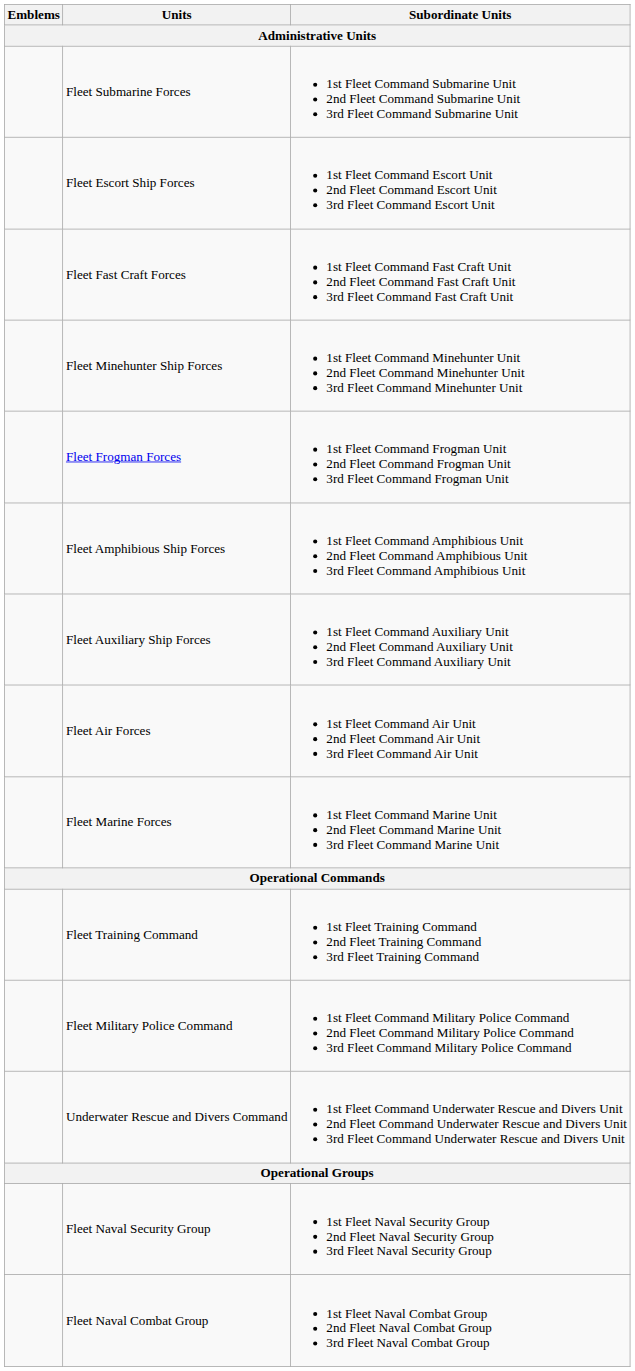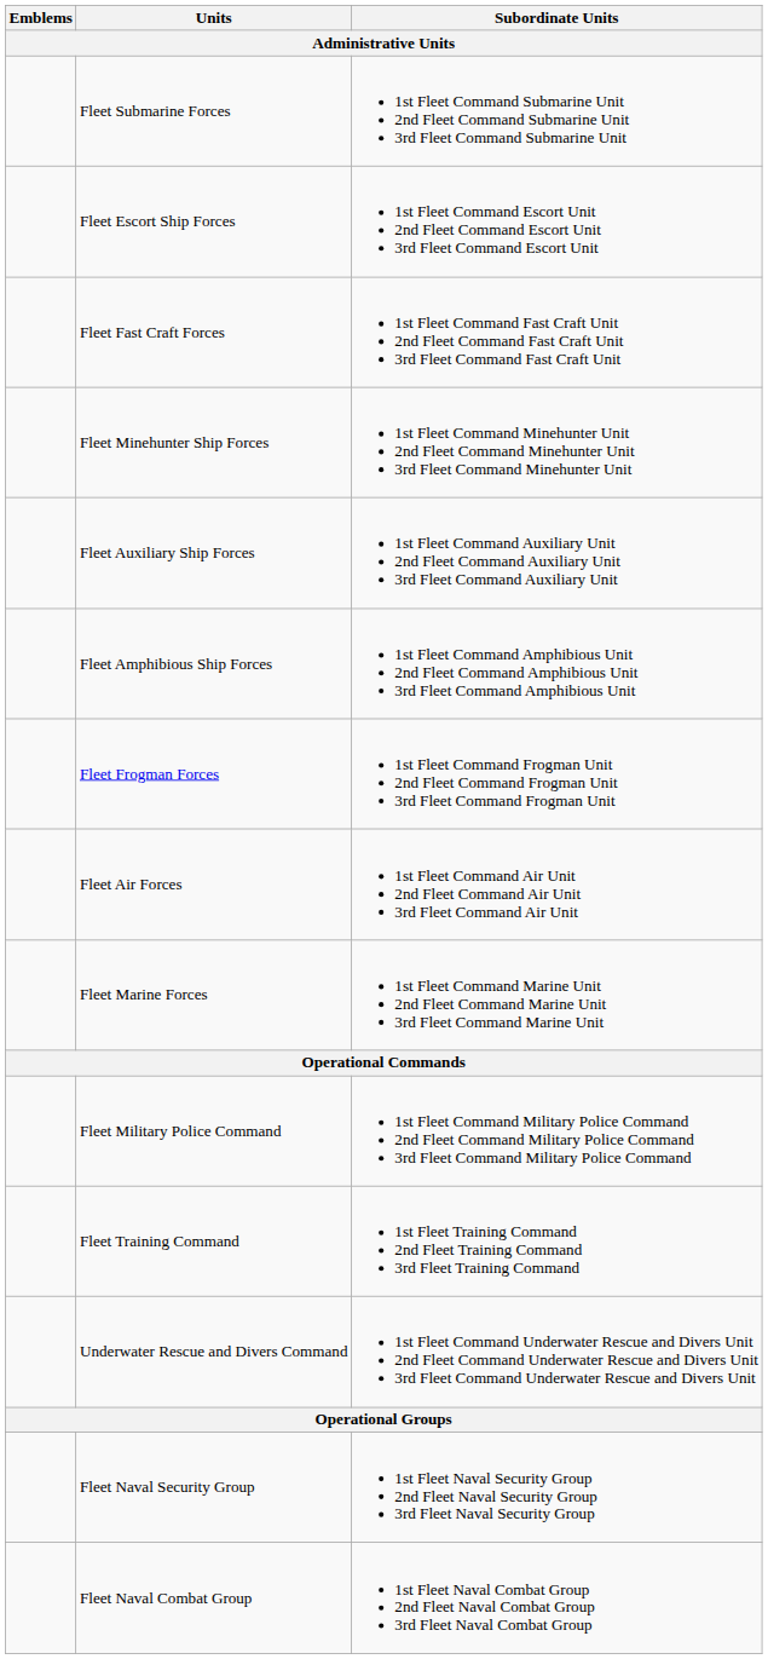 <table class="wikitable">
 <tr>
 <th>Emblems</th>
 <th>Units</th>
 <th>Subordinate Units</th>
 </tr>
 <tr>
 <th colspan="3">Administrative Units</th>
 </tr>
 <tr>
 <td></td>
 <td>Fleet Submarine Forces</td>
 <td><br><ul><li>1st Fleet Command Submarine Unit</li><li>2nd Fleet Command Submarine Unit</li><li>3rd Fleet Command Submarine Unit</li></ul></td>
 </tr>
 <tr>
 <td></td>
 <td>Fleet Escort Ship Forces</td>
 <td><br><ul><li>1st Fleet Command Escort Unit</li><li>2nd Fleet Command Escort Unit</li><li>3rd Fleet Command Escort Unit</li></ul></td>
 </tr>
 <tr>
 <td></td>
 <td>Fleet Fast Craft Forces</td>
 <td><br><ul><li>1st Fleet Command Fast Craft Unit</li><li>2nd Fleet Command Fast Craft Unit</li><li>3rd Fleet Command Fast Craft Unit</li></ul></td>
 </tr>
 <tr>
 <td></td>
 <td>Fleet Minehunter Ship Forces</td>
 <td><br><ul><li>1st Fleet Command Minehunter Unit</li><li>2nd Fleet Command Minehunter Unit</li><li>3rd Fleet Command Minehunter Unit</li></ul></td>
 </tr>
 <tr>
 <td></td>
-<td><a href='#'>Fleet Frogman Forces</a></td>
-<td><br><ul><li>1st Fleet Command Frogman Unit</li><li>2nd Fleet Command Frogman Unit</li><li>3rd Fleet Command Frogman Unit</li></ul></td>
+<td>Fleet Auxiliary Ship Forces</td>
+<td><br><ul><li>1st Fleet Command Auxiliary Unit</li><li>2nd Fleet Command Auxiliary Unit</li><li>3rd Fleet Command Auxiliary Unit</li></ul></td>
 </tr>
 <tr>
 <td></td>
 <td>Fleet Amphibious Ship Forces</td>
 <td><br><ul><li>1st Fleet Command Amphibious Unit</li><li>2nd Fleet Command Amphibious Unit</li><li>3rd Fleet Command Amphibious Unit</li></ul></td>
 </tr>
 <tr>
 <td></td>
-<td>Fleet Auxiliary Ship Forces</td>
-<td><br><ul><li>1st Fleet Command Auxiliary Unit</li><li>2nd Fleet Command Auxiliary Unit</li><li>3rd Fleet Command Auxiliary Unit</li></ul></td>
+<td><a href='#'>Fleet Frogman Forces</a></td>
+<td><br><ul><li>1st Fleet Command Frogman Unit</li><li>2nd Fleet Command Frogman Unit</li><li>3rd Fleet Command Frogman Unit</li></ul></td>
 </tr>
 <tr>
 <td></td>
 <td>Fleet Air Forces</td>
 <td><br><ul><li>1st Fleet Command Air Unit</li><li>2nd Fleet Command  Air Unit</li><li>3rd Fleet Command Air Unit</li></ul></td>
 </tr>
 <tr>
 <td></td>
 <td>Fleet Marine Forces</td>
 <td><br><ul><li>1st Fleet Command Marine Unit</li><li>2nd Fleet Command Marine Unit</li><li>3rd Fleet Command Marine Unit</li></ul></td>
 </tr>
 <tr>
 <th colspan="3">Operational Commands</th>
 </tr>
 <tr>
 <td></td>
-<td>Fleet Training Command</td>
-<td><br><ul><li>1st Fleet Training Command</li><li>2nd Fleet Training Command</li><li>3rd Fleet Training Command</li></ul></td>
+<td>Fleet Military Police Command</td>
+<td><br><ul><li>1st Fleet Command Military Police Command</li><li>2nd Fleet Command Military Police Command</li><li>3rd Fleet Command Military Police Command</li></ul></td>
 </tr>
 <tr>
 <td></td>
-<td>Fleet Military Police Command</td>
-<td><br><ul><li>1st Fleet Command Military Police Command</li><li>2nd Fleet Command Military Police Command</li><li>3rd Fleet Command Military Police Command</li></ul></td>
+<td>Fleet Training Command</td>
+<td><br><ul><li>1st Fleet Training Command</li><li>2nd Fleet Training Command</li><li>3rd Fleet Training Command</li></ul></td>
 </tr>
 <tr>
 <td></td>
 <td>Underwater Rescue and Divers Command</td>
 <td><br><ul><li>1st Fleet Command Underwater Rescue and Divers Unit</li><li>2nd Fleet Command Underwater Rescue and Divers Unit</li><li>3rd Fleet Command Underwater Rescue and Divers Unit</li></ul></td>
 </tr>
 <tr>
 <th colspan="3">Operational Groups</th>
 </tr>
 <tr>
 <td></td>
 <td>Fleet Naval Security Group</td>
 <td><br><ul><li>1st Fleet Naval Security Group</li><li>2nd Fleet Naval Security Group</li><li>3rd Fleet Naval Security Group</li></ul></td>
 </tr>
 <tr>
 <td></td>
 <td>Fleet Naval Combat Group</td>
 <td><br><ul><li>1st Fleet Naval Combat Group</li><li>2nd Fleet Naval Combat Group</li><li>3rd Fleet Naval Combat Group</li></ul></td>
 </tr>
 </table>
